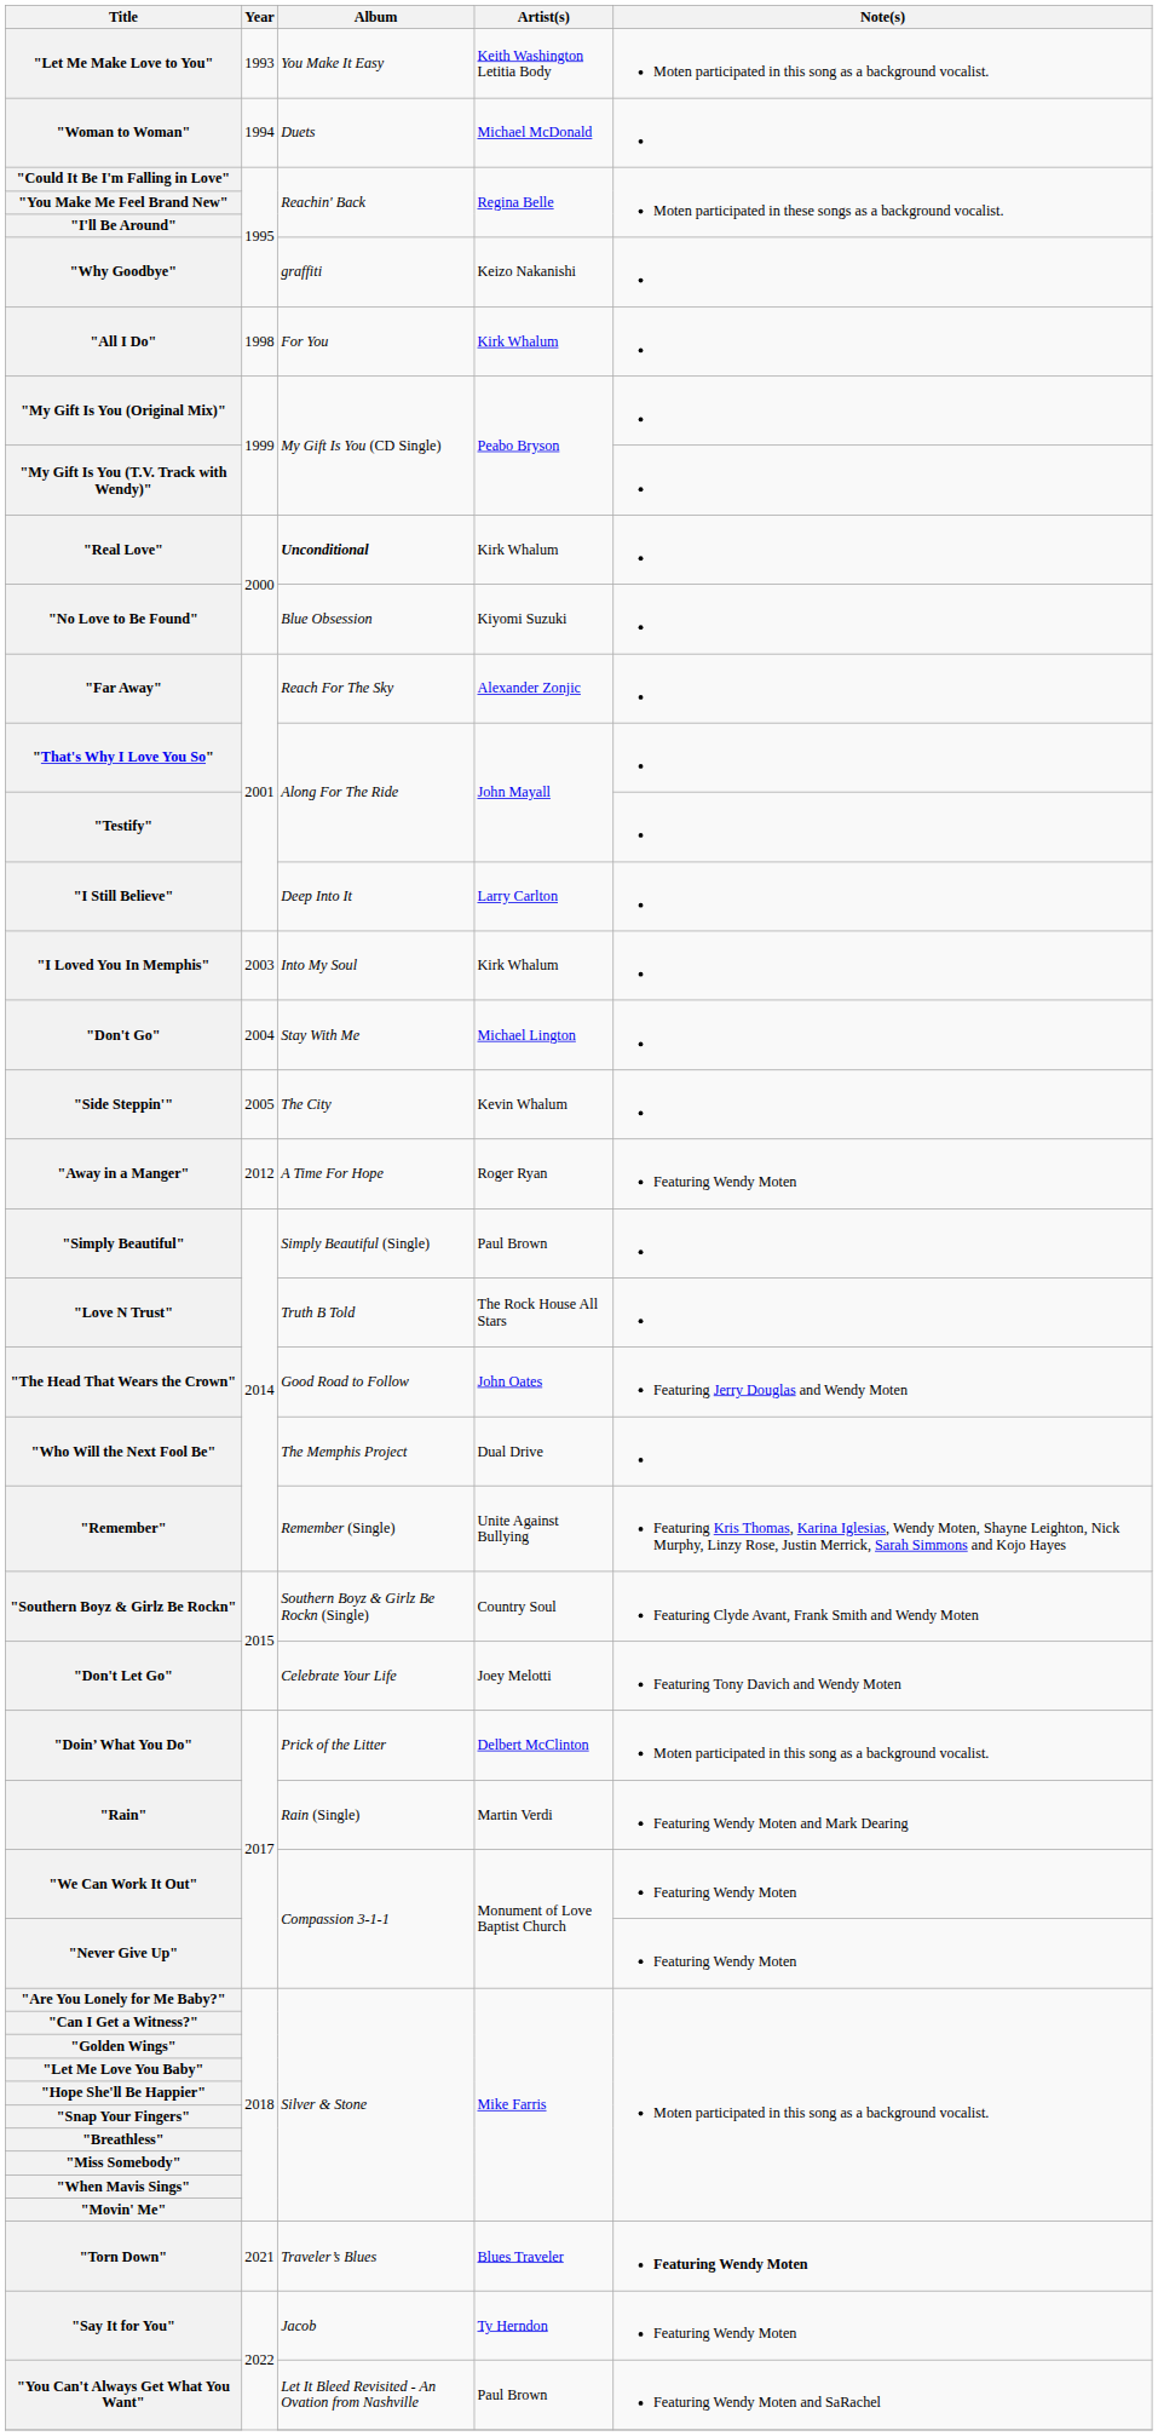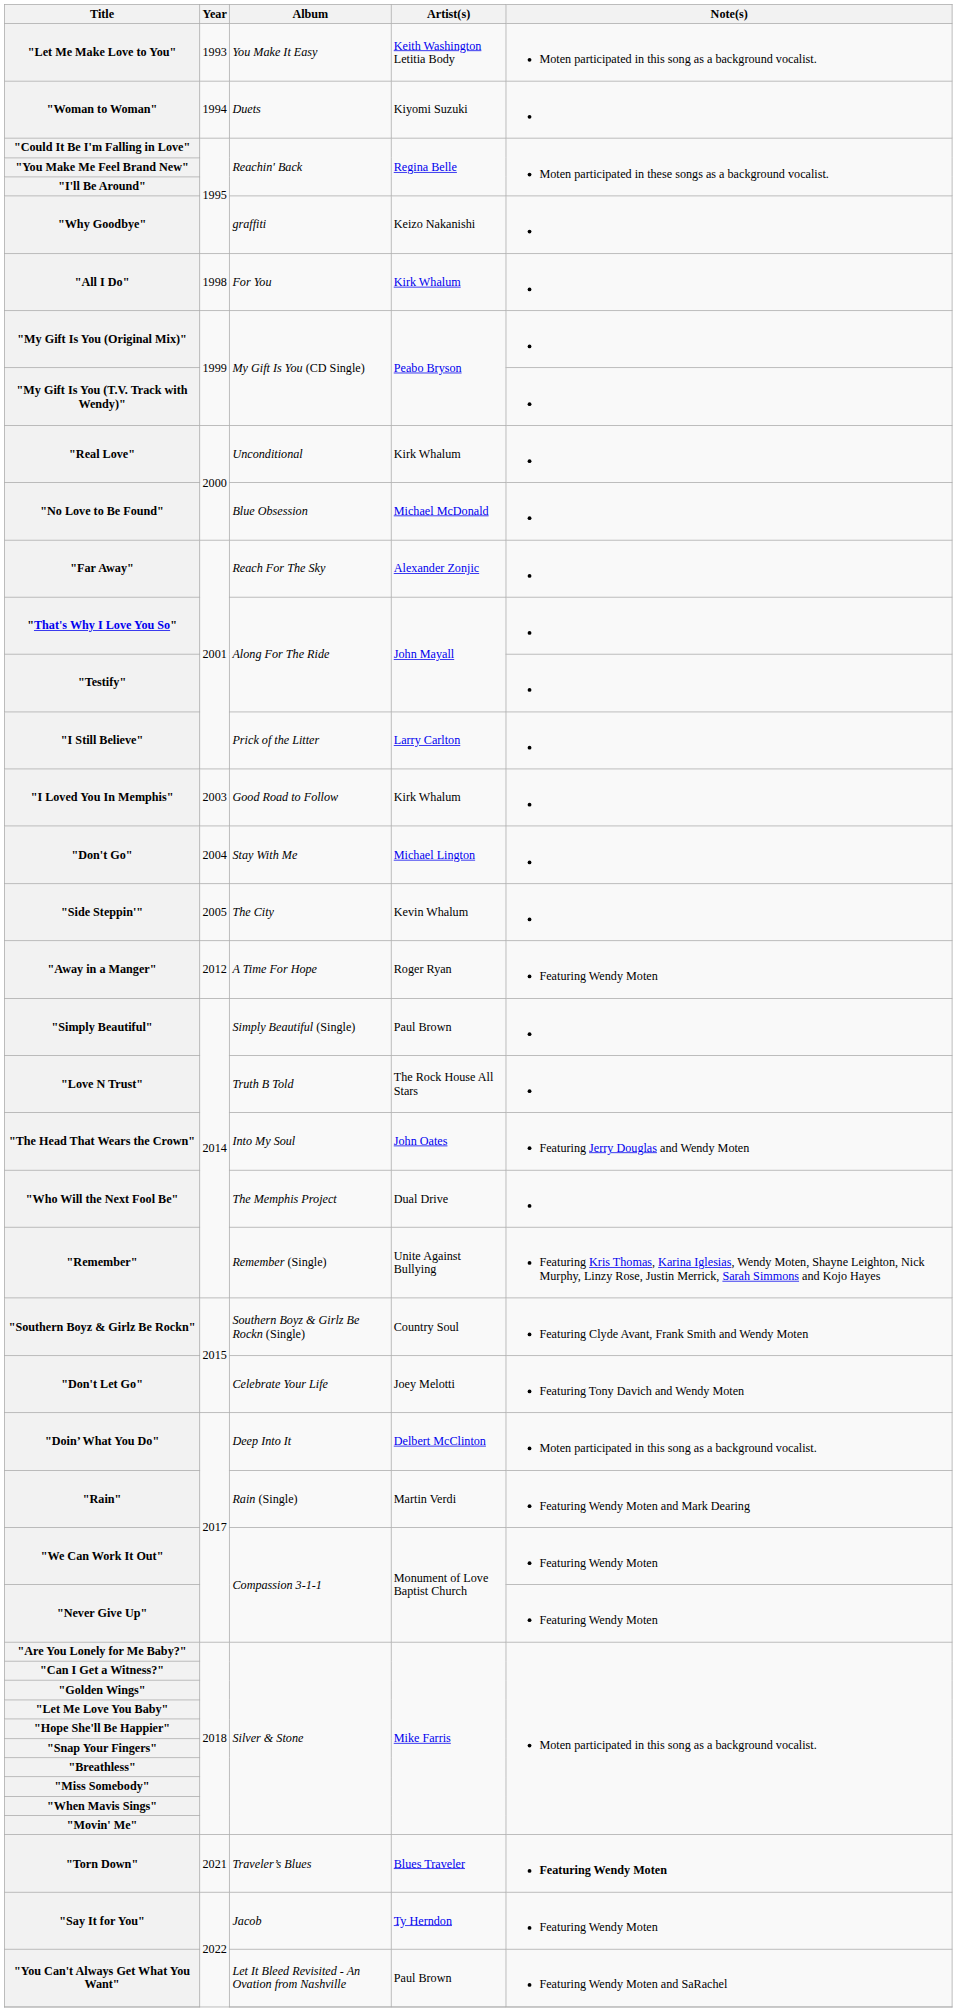 <table class="wikitable plainrowheaders">
 <tr>
 <th scope="col" style="width:27em;">Title</th>
 <th scope="col">Year</th>
 <th scope="col" style="width:21em;">Album</th>
 <th scope="col" style="width:14em;">Artist(s)</th>
 <th scope="col" style="width:70em;">Note(s)</th>
 </tr>
 <tr>
 <th scope="row">"Let Me Make Love to You"</th>
 <td align="center">1993</td>
 <td><em>You Make It Easy</em></td>
 <td><a href='#'>Keith Washington</a><br>Letitia Body</td>
 <td><br><ul><li>Moten participated in this song as a background vocalist.</li></ul></td>
 </tr>
 <tr>
 <th scope="row">"Woman to Woman"</th>
 <td align="center">1994</td>
 <td><em>Duets</em></td>
-<td><a href='#'>Michael McDonald</a></td>
+<td>Kiyomi Suzuki</td>
 <td><br><ul><li></li></ul></td>
 </tr>
 <tr>
 <th scope="row">"Could It Be I'm Falling in Love"</th>
 <td rowspan=4 align="center">1995</td>
 <td rowspan=3><em>Reachin' Back</em></td>
 <td rowspan=3><a href='#'>Regina Belle</a></td>
 <td rowspan=3><br><ul><li>Moten participated in these songs as a background vocalist.</li></ul></td>
 </tr>
 <tr>
 <th scope="row">"You Make Me Feel Brand New"</th>
 </tr>
 <tr>
 <th scope="row">"I'll Be Around"</th>
 </tr>
 <tr>
 <th scope="row">"Why Goodbye"</th>
 <td><em>graffiti</em></td>
 <td>Keizo Nakanishi</td>
 <td><br><ul><li></li></ul></td>
 </tr>
 <tr>
 <th scope="row">"All I Do"</th>
 <td align="center">1998</td>
 <td><em>For You</em></td>
 <td><a href='#'>Kirk Whalum</a></td>
 <td><br><ul><li></li></ul></td>
 </tr>
 <tr>
 <th scope="row">"My Gift Is You (Original Mix)"</th>
 <td rowspan=2 align="center">1999</td>
 <td rowspan=2><em>My Gift Is You</em> (CD Single)</td>
 <td rowspan=2><a href='#'>Peabo Bryson</a></td>
 <td><br><ul><li></li></ul></td>
 </tr>
 <tr>
 <th scope="row">"My Gift Is You (T.V. Track with Wendy)"</th>
 <td><br><ul><li></li></ul></td>
 </tr>
 <tr>
 <th scope="row">"Real Love"</th>
 <td rowspan=2 align="center">2000</td>
-<td><strong><em>Unconditional</em></strong></td>
+<td><em>Unconditional</em></td>
 <td>Kirk Whalum</td>
 <td><br><ul><li></li></ul></td>
 </tr>
 <tr>
 <th scope="row">"No Love to Be Found"</th>
 <td><em>Blue Obsession</em></td>
-<td>Kiyomi Suzuki</td>
+<td><a href='#'>Michael McDonald</a></td>
 <td><br><ul><li></li></ul></td>
 </tr>
 <tr>
 <th scope="row">"Far Away"</th>
 <td rowspan=4 align="center">2001</td>
 <td><em>Reach For The Sky</em></td>
 <td><a href='#'>Alexander Zonjic</a></td>
 <td><br><ul><li></li></ul></td>
 </tr>
 <tr>
 <th scope="row">"<a href='#'>That's Why I Love You So</a>"</th>
 <td rowspan=2><em>Along For The Ride</em></td>
 <td rowspan=2><a href='#'>John Mayall</a></td>
 <td><br><ul><li></li></ul></td>
 </tr>
 <tr>
 <th scope="row">"Testify"</th>
 <td><br><ul><li></li></ul></td>
 </tr>
 <tr>
 <th scope="row">"I Still Believe"</th>
-<td><em>Deep Into It</em></td>
+<td><em>Prick of the Litter</em></td>
 <td><a href='#'>Larry Carlton</a></td>
 <td><br><ul><li></li></ul></td>
 </tr>
 <tr>
 <th scope="row">"I Loved You In Memphis"</th>
 <td align="center">2003</td>
-<td><em>Into My Soul</em></td>
+<td><em>Good Road to Follow</em></td>
 <td>Kirk Whalum</td>
 <td><br><ul><li></li></ul></td>
 </tr>
 <tr>
 <th scope="row">"Don't Go"</th>
 <td align="center">2004</td>
 <td><em>Stay With Me</em></td>
 <td><a href='#'>Michael Lington</a></td>
 <td><br><ul><li></li></ul></td>
 </tr>
 <tr>
 <th scope="row">"Side Steppin'"</th>
 <td align="center">2005</td>
 <td><em>The City</em></td>
 <td>Kevin Whalum</td>
 <td><br><ul><li></li></ul></td>
 </tr>
 <tr>
 <th scope="row">"Away in a Manger"</th>
 <td align="center">2012</td>
 <td><em>A Time For Hope</em></td>
 <td>Roger Ryan</td>
 <td><br><ul><li>Featuring Wendy Moten</li></ul></td>
 </tr>
 <tr>
 <th scope="row">"Simply Beautiful"</th>
 <td rowspan=5 align="center">2014</td>
 <td><em>Simply Beautiful</em> (Single)</td>
 <td>Paul Brown</td>
 <td><br><ul><li></li></ul></td>
 </tr>
 <tr>
 <th scope="row">"Love N Trust"</th>
 <td><em>Truth B Told</em></td>
 <td>The Rock House All Stars</td>
 <td><br><ul><li></li></ul></td>
 </tr>
 <tr>
 <th scope="row">"The Head That Wears the Crown"</th>
-<td><em>Good Road to Follow</em></td>
+<td><em>Into My Soul</em></td>
 <td><a href='#'>John Oates</a></td>
 <td><br><ul><li>Featuring <a href='#'>Jerry Douglas</a> and Wendy Moten</li></ul></td>
 </tr>
 <tr>
 <th scope="row">"Who Will the Next Fool Be"</th>
 <td><em>The Memphis Project</em></td>
 <td>Dual Drive</td>
 <td><br><ul><li></li></ul></td>
 </tr>
 <tr>
 <th scope="row">"Remember"</th>
 <td><em>Remember</em> (Single)</td>
 <td>Unite Against Bullying</td>
 <td><br><ul><li>Featuring <a href='#'>Kris Thomas</a>, <a href='#'>Karina Iglesias</a>, Wendy Moten, Shayne Leighton, Nick Murphy, Linzy Rose, Justin Merrick, <a href='#'>Sarah Simmons</a> and Kojo Hayes</li></ul></td>
 </tr>
 <tr>
 <th scope="row">"Southern Boyz & Girlz Be Rockn"</th>
 <td rowspan=2 align="center">2015</td>
 <td><em>Southern Boyz & Girlz Be Rockn</em> (Single)</td>
 <td>Country Soul</td>
 <td><br><ul><li>Featuring Clyde Avant, Frank Smith and Wendy Moten</li></ul></td>
 </tr>
 <tr>
 <th scope="row">"Don't Let Go"</th>
 <td><em>Celebrate Your Life</em></td>
 <td>Joey Melotti</td>
 <td><br><ul><li>Featuring Tony Davich and Wendy Moten</li></ul></td>
 </tr>
 <tr>
 <th scope="row">"Doin’ What You Do"</th>
 <td rowspan=4 align="center">2017</td>
-<td><em>Prick of the Litter</em></td>
+<td><em>Deep Into It</em></td>
 <td><a href='#'>Delbert McClinton</a></td>
 <td><br><ul><li>Moten participated in this song as a background vocalist.</li></ul></td>
 </tr>
 <tr>
 <th scope="row">"Rain"</th>
 <td><em>Rain</em> (Single)</td>
 <td>Martin Verdi</td>
 <td><br><ul><li>Featuring Wendy Moten and Mark Dearing</li></ul></td>
 </tr>
 <tr>
 <th scope="row">"We Can Work It Out"</th>
 <td rowspan=2><em>Compassion 3-1-1</em></td>
 <td rowspan=2>Monument of Love Baptist Church</td>
 <td><br><ul><li>Featuring Wendy Moten</li></ul></td>
 </tr>
 <tr>
 <th scope="row">"Never Give Up"</th>
 <td><br><ul><li>Featuring Wendy Moten</li></ul></td>
 </tr>
 <tr>
 <th scope="row">"Are You Lonely for Me Baby?"</th>
 <td rowspan=10 align="center">2018</td>
 <td rowspan=10><em>Silver & Stone</em></td>
 <td rowspan=10><a href='#'>Mike Farris</a></td>
 <td rowspan=10><br><ul><li>Moten participated in this song as a background vocalist.</li></ul></td>
 </tr>
 <tr>
 <th scope="row">"Can I Get a Witness?"</th>
 </tr>
 <tr>
 <th scope="row">"Golden Wings"</th>
 </tr>
 <tr>
 <th scope="row">"Let Me Love You Baby"</th>
 </tr>
 <tr>
 <th scope="row">"Hope She'll Be Happier"</th>
 </tr>
 <tr>
 <th scope="row">"Snap Your Fingers"</th>
 </tr>
 <tr>
 <th scope="row">"Breathless"</th>
 </tr>
 <tr>
 <th scope="row">"Miss Somebody"</th>
 </tr>
 <tr>
 <th scope="row">"When Mavis Sings"</th>
 </tr>
 <tr>
 <th scope="row">"Movin' Me"</th>
 </tr>
 <tr>
 <th scope="row">"Torn Down"</th>
 <td>2021</td>
 <td><em>Traveler’s Blues</em></td>
 <td><a href='#'>Blues Traveler</a></td>
 <td><strong><br><ul><li>Featuring Wendy Moten</li></ul></strong></td>
 </tr>
 <tr>
 <th scope="row">"Say It for You"</th>
 <td rowspan=4 align="center">2022</td>
 <td><em>Jacob</em></td>
 <td><a href='#'>Ty Herndon</a></td>
 <td><br><ul><li>Featuring Wendy Moten</li></ul></td>
 </tr>
 <tr>
 <th scope="row">"You Can't Always Get What You Want"</th>
 <td><em>Let It Bleed Revisited - An Ovation from Nashville</em></td>
 <td>Paul Brown</td>
 <td><br><ul><li>Featuring Wendy Moten and SaRachel</li></ul></td>
 </tr>
 <tr>
 </tr>
 </table>
